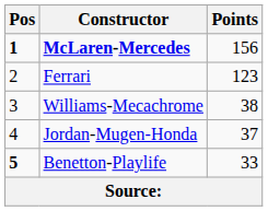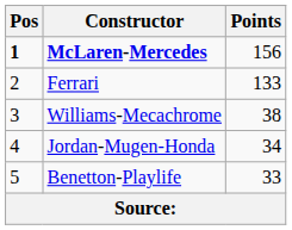 <table class="wikitable" style="font-size:95%;">
 <tr>
 <th>Pos</th>
 <th>Constructor</th>
 <th>Points</th>
 </tr>
 <tr>
 <td><strong>1</strong></td>
 <td> <strong><a href='#'>McLaren</a>-<a href='#'>Mercedes</a></strong></td>
 <td align="right">156</td>
 </tr>
 <tr>
 <td>2</td>
 <td> <a href='#'>Ferrari</a></td>
-<td align="right">123</td>
+<td align="right">133</td>
 </tr>
 <tr>
 <td>3</td>
 <td> <a href='#'>Williams</a>-<a href='#'>Mecachrome</a></td>
 <td align="right">38</td>
 </tr>
 <tr>
 <td>4</td>
 <td> <a href='#'>Jordan</a>-<a href='#'>Mugen-Honda</a></td>
-<td align="right">37</td>
+<td align="right">34</td>
 </tr>
 <tr>
-<td><strong>5</strong></td>
+<td>5</td>
 <td> <a href='#'>Benetton</a>-<a href='#'>Playlife</a></td>
 <td align="right">33</td>
 </tr>
 <tr>
 <th colspan=4>Source: </th>
 </tr>
 </table>
